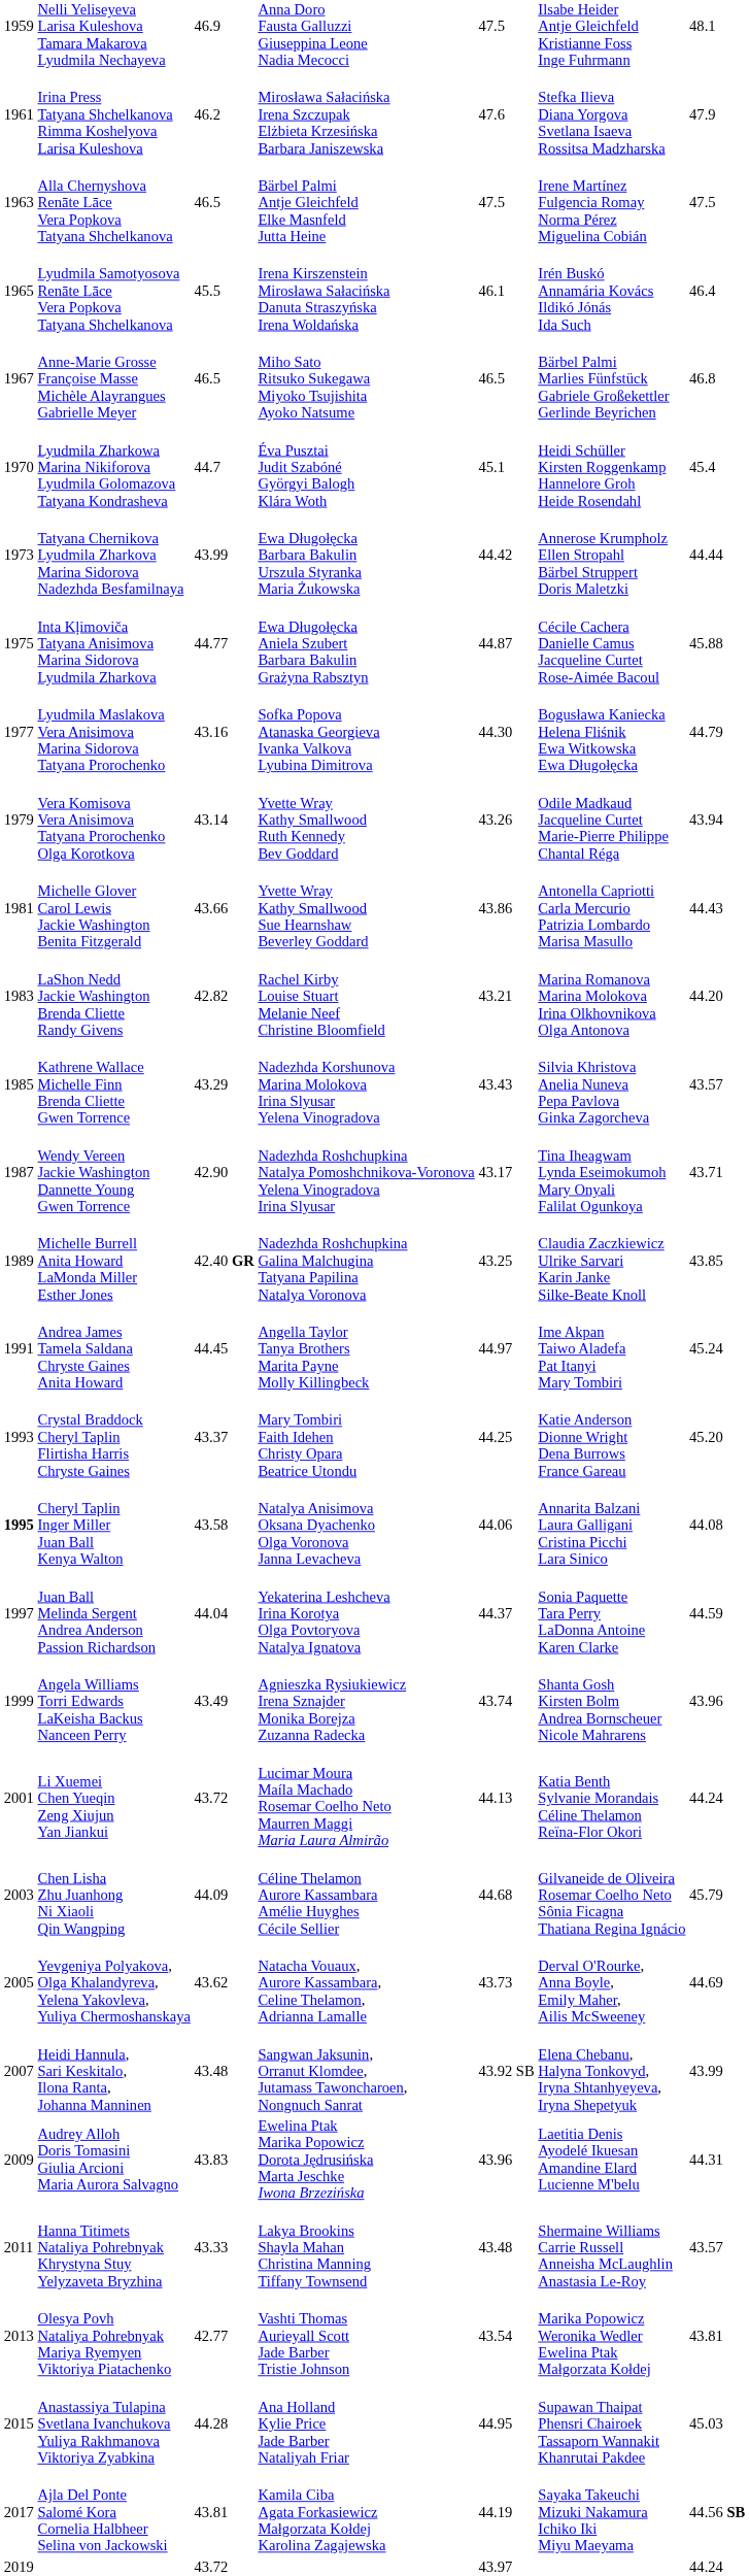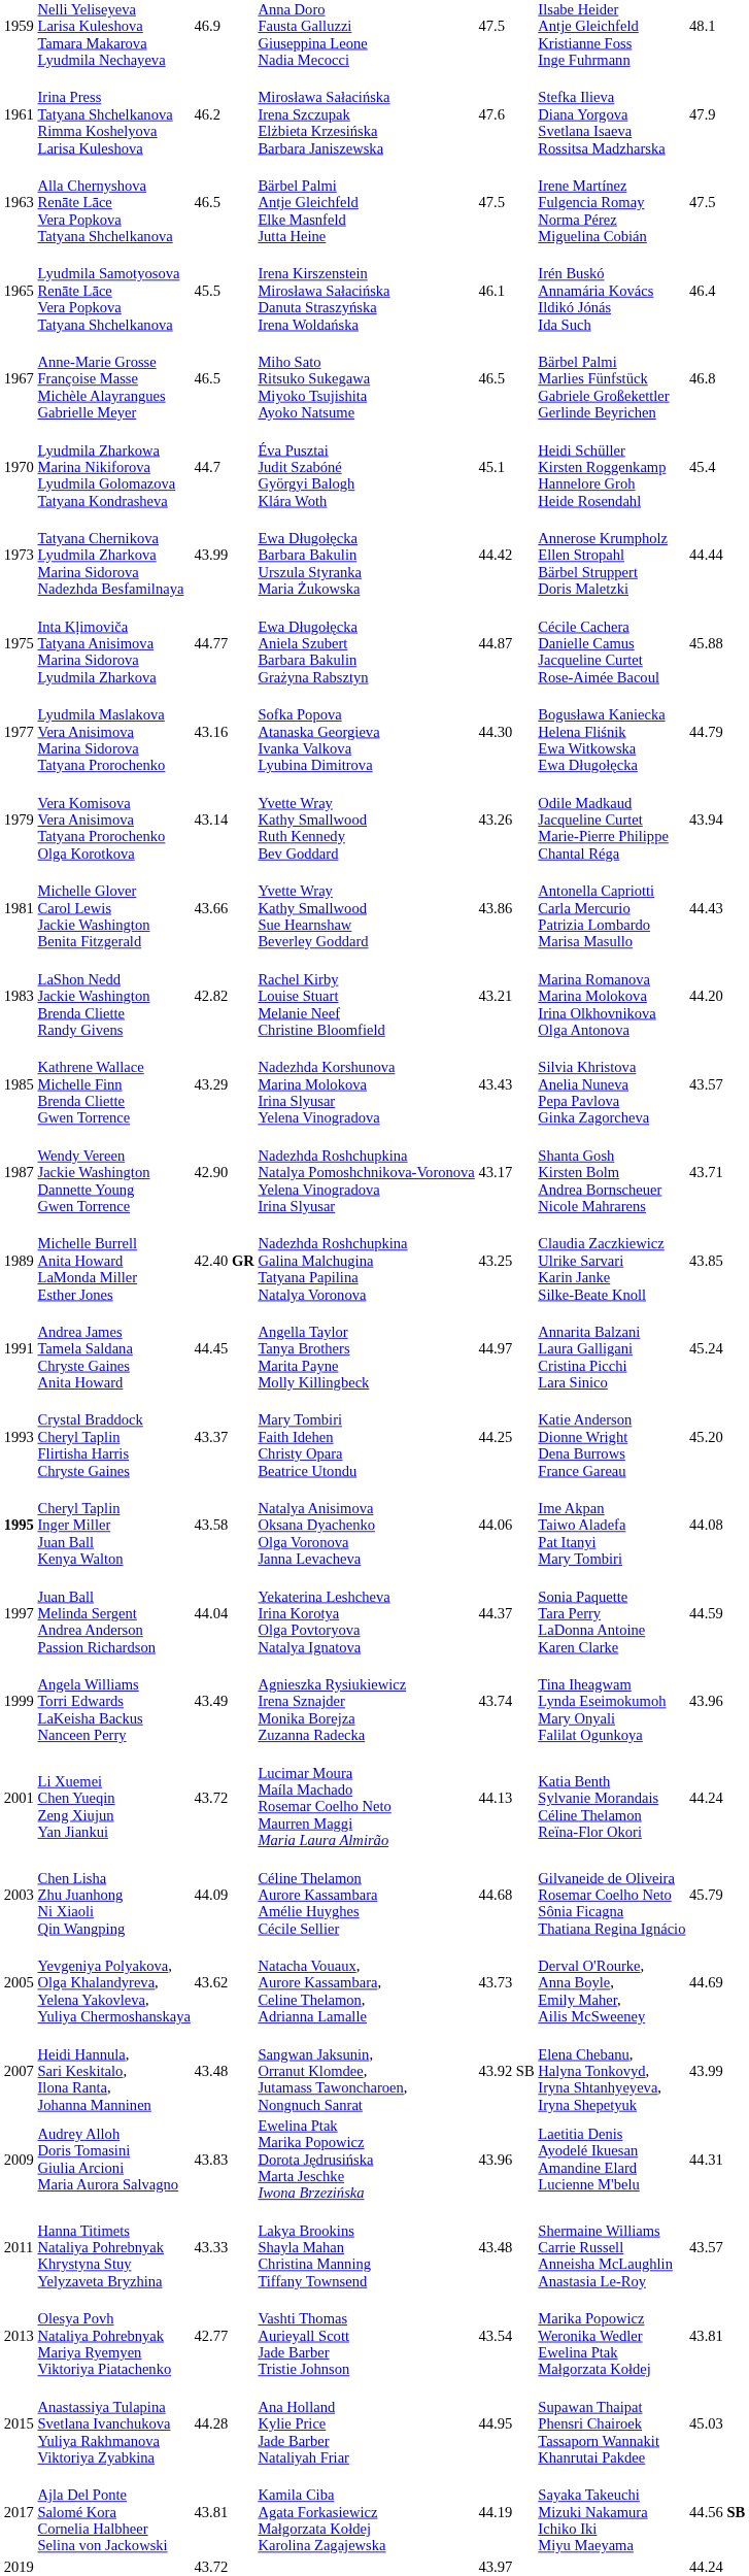 <table>
 <tr>
 <td>1959</td>
 <td><br><a href='#'>Nelli Yeliseyeva</a><br><a href='#'>Larisa Kuleshova</a><br><a href='#'>Tamara Makarova</a><br><a href='#'>Lyudmila Nechayeva</a></td>
 <td>46.9</td>
 <td><br><a href='#'>Anna Doro</a><br><a href='#'>Fausta Galluzzi</a><br><a href='#'>Giuseppina Leone</a><br><a href='#'>Nadia Mecocci</a></td>
 <td>47.5</td>
 <td><br><a href='#'>Ilsabe Heider</a><br><a href='#'>Antje Gleichfeld</a><br><a href='#'>Kristianne Foss</a><br><a href='#'>Inge Fuhrmann</a></td>
 <td>48.1</td>
 </tr>
 <tr>
 <td>1961</td>
 <td><br><a href='#'>Irina Press</a><br><a href='#'>Tatyana Shchelkanova</a><br><a href='#'>Rimma Koshelyova</a><br><a href='#'>Larisa Kuleshova</a></td>
 <td>46.2</td>
 <td><br><a href='#'>Mirosława Sałacińska</a><br><a href='#'>Irena Szczupak</a><br><a href='#'>Elżbieta Krzesińska</a><br><a href='#'>Barbara Janiszewska</a></td>
 <td>47.6</td>
 <td><br><a href='#'>Stefka Ilieva</a><br><a href='#'>Diana Yorgova</a><br><a href='#'>Svetlana Isaeva</a><br><a href='#'>Rossitsa Madzharska</a></td>
 <td>47.9</td>
 </tr>
 <tr>
 <td>1963</td>
 <td><br><a href='#'>Alla Chernyshova</a><br><a href='#'>Renāte Lāce</a><br><a href='#'>Vera Popkova</a><br><a href='#'>Tatyana Shchelkanova</a></td>
 <td>46.5</td>
 <td><br><a href='#'>Bärbel Palmi</a><br><a href='#'>Antje Gleichfeld</a><br><a href='#'>Elke Masnfeld</a><br><a href='#'>Jutta Heine</a></td>
 <td>47.5</td>
 <td><br><a href='#'>Irene Martínez</a><br><a href='#'>Fulgencia Romay</a><br><a href='#'>Norma Pérez</a><br><a href='#'>Miguelina Cobián</a></td>
 <td>47.5</td>
 </tr>
 <tr>
 <td>1965</td>
 <td><br><a href='#'>Lyudmila Samotyosova</a><br><a href='#'>Renāte Lāce</a><br><a href='#'>Vera Popkova</a><br><a href='#'>Tatyana Shchelkanova</a></td>
 <td>45.5</td>
 <td><br><a href='#'>Irena Kirszenstein</a><br><a href='#'>Mirosława Sałacińska</a><br><a href='#'>Danuta Straszyńska</a><br><a href='#'>Irena Woldańska</a></td>
 <td>46.1</td>
 <td><br><a href='#'>Irén Buskó</a><br><a href='#'>Annamária Kovács</a><br><a href='#'>Ildikó Jónás</a><br><a href='#'>Ida Such</a></td>
 <td>46.4</td>
 </tr>
 <tr>
 <td>1967</td>
 <td><br><a href='#'>Anne-Marie Grosse</a><br><a href='#'>Françoise Masse</a><br><a href='#'>Michèle Alayrangues</a><br><a href='#'>Gabrielle Meyer</a></td>
 <td>46.5</td>
 <td><br><a href='#'>Miho Sato</a><br><a href='#'>Ritsuko Sukegawa</a><br><a href='#'>Miyoko Tsujishita</a><br><a href='#'>Ayoko Natsume</a></td>
 <td>46.5</td>
 <td><br><a href='#'>Bärbel Palmi</a><br><a href='#'>Marlies Fünfstück</a><br><a href='#'>Gabriele Großekettler</a><br><a href='#'>Gerlinde Beyrichen</a></td>
 <td>46.8</td>
 </tr>
 <tr>
 <td>1970</td>
 <td><br><a href='#'>Lyudmila Zharkowa</a><br><a href='#'>Marina Nikiforova</a><br><a href='#'>Lyudmila Golomazova</a><br><a href='#'>Tatyana Kondrasheva</a></td>
 <td>44.7</td>
 <td><br><a href='#'>Éva Pusztai</a><br><a href='#'>Judit Szabóné</a><br><a href='#'>Györgyi Balogh</a><br><a href='#'>Klára Woth</a></td>
 <td>45.1</td>
 <td><br><a href='#'>Heidi Schüller</a><br><a href='#'>Kirsten Roggenkamp</a><br><a href='#'>Hannelore Groh</a><br><a href='#'>Heide Rosendahl</a></td>
 <td>45.4</td>
 </tr>
 <tr>
 <td>1973</td>
 <td><br><a href='#'>Tatyana Chernikova</a><br><a href='#'>Lyudmila Zharkova</a><br><a href='#'>Marina Sidorova</a><br><a href='#'>Nadezhda Besfamilnaya</a></td>
 <td>43.99</td>
 <td><br><a href='#'>Ewa Długołęcka</a><br><a href='#'>Barbara Bakulin</a><br><a href='#'>Urszula Styranka</a><br><a href='#'>Maria Żukowska</a></td>
 <td>44.42</td>
 <td><br><a href='#'>Annerose Krumpholz</a><br><a href='#'>Ellen Stropahl</a><br><a href='#'>Bärbel Struppert</a><br><a href='#'>Doris Maletzki</a></td>
 <td>44.44</td>
 </tr>
 <tr>
 <td>1975</td>
 <td><br><a href='#'>Inta Kļimoviča</a><br><a href='#'>Tatyana Anisimova</a><br><a href='#'>Marina Sidorova</a><br><a href='#'>Lyudmila Zharkova</a></td>
 <td>44.77</td>
 <td><br><a href='#'>Ewa Długołęcka</a><br><a href='#'>Aniela Szubert</a><br><a href='#'>Barbara Bakulin</a><br><a href='#'>Grażyna Rabsztyn</a></td>
 <td>44.87</td>
 <td><br><a href='#'>Cécile Cachera</a><br><a href='#'>Danielle Camus</a><br><a href='#'>Jacqueline Curtet</a><br><a href='#'>Rose-Aimée Bacoul</a></td>
 <td>45.88</td>
 </tr>
 <tr>
 <td>1977</td>
 <td><br><a href='#'>Lyudmila Maslakova</a><br><a href='#'>Vera Anisimova</a><br><a href='#'>Marina Sidorova</a><br><a href='#'>Tatyana Prorochenko</a></td>
 <td>43.16</td>
 <td><br><a href='#'>Sofka Popova</a><br><a href='#'>Atanaska Georgieva</a><br><a href='#'>Ivanka Valkova</a><br><a href='#'>Lyubina Dimitrova</a></td>
 <td>44.30</td>
 <td><br><a href='#'>Bogusława Kaniecka</a><br><a href='#'>Helena Fliśnik</a><br><a href='#'>Ewa Witkowska</a><br><a href='#'>Ewa Długołęcka</a></td>
 <td>44.79</td>
 </tr>
 <tr>
 <td>1979</td>
 <td><br><a href='#'>Vera Komisova</a><br><a href='#'>Vera Anisimova</a><br><a href='#'>Tatyana Prorochenko</a><br><a href='#'>Olga Korotkova</a></td>
 <td>43.14</td>
 <td><br><a href='#'>Yvette Wray</a><br><a href='#'>Kathy Smallwood</a><br><a href='#'>Ruth Kennedy</a><br><a href='#'>Bev Goddard</a></td>
 <td>43.26</td>
 <td><br><a href='#'>Odile Madkaud</a><br><a href='#'>Jacqueline Curtet</a><br><a href='#'>Marie-Pierre Philippe</a><br><a href='#'>Chantal Réga</a></td>
 <td>43.94</td>
 </tr>
 <tr>
 <td>1981</td>
 <td><br><a href='#'>Michelle Glover</a><br><a href='#'>Carol Lewis</a><br><a href='#'>Jackie Washington</a><br><a href='#'>Benita Fitzgerald</a></td>
 <td>43.66</td>
 <td><br><a href='#'>Yvette Wray</a><br><a href='#'>Kathy Smallwood</a><br><a href='#'>Sue Hearnshaw</a><br><a href='#'>Beverley Goddard</a></td>
 <td>43.86</td>
 <td><br><a href='#'>Antonella Capriotti</a><br><a href='#'>Carla Mercurio</a><br><a href='#'>Patrizia Lombardo</a><br><a href='#'>Marisa Masullo</a></td>
 <td>44.43</td>
 </tr>
 <tr>
 <td>1983</td>
 <td><br><a href='#'>LaShon Nedd</a><br><a href='#'>Jackie Washington</a><br><a href='#'>Brenda Cliette</a><br><a href='#'>Randy Givens</a></td>
 <td>42.82</td>
 <td><br><a href='#'>Rachel Kirby</a><br><a href='#'>Louise Stuart</a><br><a href='#'>Melanie Neef</a><br><a href='#'>Christine Bloomfield</a></td>
 <td>43.21</td>
 <td><br><a href='#'>Marina Romanova</a><br><a href='#'>Marina Molokova</a><br><a href='#'>Irina Olkhovnikova</a><br><a href='#'>Olga Antonova</a></td>
 <td>44.20</td>
 </tr>
 <tr>
 <td>1985</td>
 <td><br><a href='#'>Kathrene Wallace</a><br><a href='#'>Michelle Finn</a><br><a href='#'>Brenda Cliette</a><br><a href='#'>Gwen Torrence</a></td>
 <td>43.29</td>
 <td><br><a href='#'>Nadezhda Korshunova</a><br><a href='#'>Marina Molokova</a><br><a href='#'>Irina Slyusar</a><br><a href='#'>Yelena Vinogradova</a></td>
 <td>43.43</td>
 <td><br><a href='#'>Silvia Khristova</a><br><a href='#'>Anelia Nuneva</a><br><a href='#'>Pepa Pavlova</a><br><a href='#'>Ginka Zagorcheva</a></td>
 <td>43.57</td>
 </tr>
 <tr>
 <td>1987</td>
 <td><br><a href='#'>Wendy Vereen</a><br><a href='#'>Jackie Washington</a><br><a href='#'>Dannette Young</a><br><a href='#'>Gwen Torrence</a></td>
 <td>42.90</td>
 <td><br><a href='#'>Nadezhda Roshchupkina</a><br><a href='#'>Natalya Pomoshchnikova-Voronova</a><br><a href='#'>Yelena Vinogradova</a><br><a href='#'>Irina Slyusar</a></td>
 <td>43.17</td>
-<td><br><a href='#'>Tina Iheagwam</a><br><a href='#'>Lynda Eseimokumoh</a><br><a href='#'>Mary Onyali</a><br><a href='#'>Falilat Ogunkoya</a></td>
+<td><br><a href='#'>Shanta Gosh</a><br><a href='#'>Kirsten Bolm</a><br><a href='#'>Andrea Bornscheuer</a><br><a href='#'>Nicole Mahrarens</a></td>
 <td>43.71</td>
 </tr>
 <tr>
 <td>1989</td>
 <td><br><a href='#'>Michelle Burrell</a><br><a href='#'>Anita Howard</a><br><a href='#'>LaMonda Miller</a><br><a href='#'>Esther Jones</a></td>
 <td>42.40 <strong>GR</strong></td>
 <td><br><a href='#'>Nadezhda Roshchupkina</a><br><a href='#'>Galina Malchugina</a><br><a href='#'>Tatyana Papilina</a><br><a href='#'>Natalya Voronova</a></td>
 <td>43.25</td>
 <td><br><a href='#'>Claudia Zaczkiewicz</a><br><a href='#'>Ulrike Sarvari</a><br><a href='#'>Karin Janke</a><br><a href='#'>Silke-Beate Knoll</a></td>
 <td>43.85</td>
 </tr>
 <tr>
 <td>1991</td>
 <td><br><a href='#'>Andrea James</a><br><a href='#'>Tamela Saldana</a><br><a href='#'>Chryste Gaines</a><br><a href='#'>Anita Howard</a></td>
 <td>44.45</td>
 <td><br><a href='#'>Angella Taylor</a><br><a href='#'>Tanya Brothers</a><br><a href='#'>Marita Payne</a><br><a href='#'>Molly Killingbeck</a></td>
 <td>44.97</td>
-<td><br><a href='#'>Ime Akpan</a><br><a href='#'>Taiwo Aladefa</a><br><a href='#'>Pat Itanyi</a><br><a href='#'>Mary Tombiri</a></td>
+<td><br><a href='#'>Annarita Balzani</a><br><a href='#'>Laura Galligani</a><br><a href='#'>Cristina Picchi</a><br><a href='#'>Lara Sinico</a></td>
 <td>45.24</td>
 </tr>
 <tr>
 <td>1993</td>
 <td><br><a href='#'>Crystal Braddock</a><br><a href='#'>Cheryl Taplin</a><br><a href='#'>Flirtisha Harris</a><br><a href='#'>Chryste Gaines</a></td>
 <td>43.37</td>
 <td><br><a href='#'>Mary Tombiri</a><br><a href='#'>Faith Idehen</a><br><a href='#'>Christy Opara</a><br><a href='#'>Beatrice Utondu</a></td>
 <td>44.25</td>
 <td><br><a href='#'>Katie Anderson</a><br><a href='#'>Dionne Wright</a><br><a href='#'>Dena Burrows</a><br><a href='#'>France Gareau</a></td>
 <td>45.20</td>
 </tr>
 <tr>
 <td><strong>1995</strong></td>
 <td><br><a href='#'>Cheryl Taplin</a><br><a href='#'>Inger Miller</a><br><a href='#'>Juan Ball</a><br><a href='#'>Kenya Walton</a></td>
 <td>43.58</td>
 <td><br><a href='#'>Natalya Anisimova</a><br><a href='#'>Oksana Dyachenko</a><br><a href='#'>Olga Voronova</a><br><a href='#'>Janna Levacheva</a></td>
 <td>44.06</td>
-<td><br><a href='#'>Annarita Balzani</a><br><a href='#'>Laura Galligani</a><br><a href='#'>Cristina Picchi</a><br><a href='#'>Lara Sinico</a></td>
+<td><br><a href='#'>Ime Akpan</a><br><a href='#'>Taiwo Aladefa</a><br><a href='#'>Pat Itanyi</a><br><a href='#'>Mary Tombiri</a></td>
 <td>44.08</td>
 </tr>
 <tr>
 <td>1997</td>
 <td><br><a href='#'>Juan Ball</a><br><a href='#'>Melinda Sergent</a><br><a href='#'>Andrea Anderson</a><br><a href='#'>Passion Richardson</a></td>
 <td>44.04</td>
 <td><br><a href='#'>Yekaterina Leshcheva</a><br><a href='#'>Irina Korotya</a><br><a href='#'>Olga Povtoryova</a><br><a href='#'>Natalya Ignatova</a></td>
 <td>44.37</td>
 <td><br><a href='#'>Sonia Paquette</a><br><a href='#'>Tara Perry</a><br><a href='#'>LaDonna Antoine</a><br><a href='#'>Karen Clarke</a></td>
 <td>44.59</td>
 </tr>
 <tr>
 <td>1999</td>
 <td><br><a href='#'>Angela Williams</a><br><a href='#'>Torri Edwards</a><br><a href='#'>LaKeisha Backus</a><br><a href='#'>Nanceen Perry</a></td>
 <td>43.49</td>
 <td><br><a href='#'>Agnieszka Rysiukiewicz</a><br><a href='#'>Irena Sznajder</a><br><a href='#'>Monika Borejza</a><br><a href='#'>Zuzanna Radecka</a></td>
 <td>43.74</td>
-<td><br><a href='#'>Shanta Gosh</a><br><a href='#'>Kirsten Bolm</a><br><a href='#'>Andrea Bornscheuer</a><br><a href='#'>Nicole Mahrarens</a></td>
+<td><br><a href='#'>Tina Iheagwam</a><br><a href='#'>Lynda Eseimokumoh</a><br><a href='#'>Mary Onyali</a><br><a href='#'>Falilat Ogunkoya</a></td>
 <td>43.96</td>
 </tr>
 <tr>
 <td>2001</td>
 <td><br><a href='#'>Li Xuemei</a><br><a href='#'>Chen Yueqin</a><br><a href='#'>Zeng Xiujun</a><br><a href='#'>Yan Jiankui</a></td>
 <td>43.72</td>
 <td><br><a href='#'>Lucimar Moura</a><br><a href='#'>Maíla Machado</a><br><a href='#'>Rosemar Coelho Neto</a><br><a href='#'>Maurren Maggi</a><br><em><a href='#'>Maria Laura Almirão</a></em></td>
 <td>44.13</td>
 <td><br><a href='#'>Katia Benth</a><br><a href='#'>Sylvanie Morandais</a><br><a href='#'>Céline Thelamon</a><br><a href='#'>Reïna-Flor Okori</a></td>
 <td>44.24</td>
 </tr>
 <tr>
 <td>2003</td>
 <td><br><a href='#'>Chen Lisha</a><br><a href='#'>Zhu Juanhong</a><br><a href='#'>Ni Xiaoli</a><br><a href='#'>Qin Wangping</a></td>
 <td>44.09</td>
 <td><br><a href='#'>Céline Thelamon</a><br><a href='#'>Aurore Kassambara</a><br><a href='#'>Amélie Huyghes</a><br><a href='#'>Cécile Sellier</a></td>
 <td>44.68</td>
 <td><br><a href='#'>Gilvaneide de Oliveira</a><br><a href='#'>Rosemar Coelho Neto</a><br><a href='#'>Sônia Ficagna</a><br><a href='#'>Thatiana Regina Ignácio</a></td>
 <td>45.79</td>
 </tr>
 <tr>
 <td>2005</td>
 <td><br><a href='#'>Yevgeniya Polyakova</a>,<br><a href='#'>Olga Khalandyreva</a>,<br><a href='#'>Yelena Yakovleva</a>,<br><a href='#'>Yuliya Chermoshanskaya</a></td>
 <td>43.62</td>
 <td><br><a href='#'>Natacha Vouaux</a>,<br><a href='#'>Aurore Kassambara</a>,<br><a href='#'>Celine Thelamon</a>,<br><a href='#'>Adrianna Lamalle</a></td>
 <td>43.73</td>
 <td><br><a href='#'>Derval O'Rourke</a>,<br><a href='#'>Anna Boyle</a>,<br><a href='#'>Emily Maher</a>,<br><a href='#'>Ailis McSweeney</a></td>
 <td>44.69</td>
 </tr>
 <tr>
 <td>2007</td>
 <td><br><a href='#'>Heidi Hannula</a>,<br><a href='#'>Sari Keskitalo</a>,<br><a href='#'>Ilona Ranta</a>,<br><a href='#'>Johanna Manninen</a></td>
 <td>43.48</td>
 <td><br><a href='#'>Sangwan Jaksunin</a>,<br><a href='#'>Orranut Klomdee</a>,<br><a href='#'>Jutamass Tawoncharoen</a>,<br><a href='#'>Nongnuch Sanrat</a></td>
 <td>43.92 SB</td>
 <td><br><a href='#'>Elena Chebanu</a>,<br><a href='#'>Halyna Tonkovyd</a>,<br><a href='#'>Iryna Shtanhyeyeva</a>,<br><a href='#'>Iryna Shepetyuk</a></td>
 <td>43.99</td>
 </tr>
 <tr>
 <td>2009</td>
 <td><a href='#'>Audrey Alloh</a><br><a href='#'>Doris Tomasini</a><br><a href='#'>Giulia Arcioni</a><br><a href='#'>Maria Aurora Salvagno</a> <br> </td>
 <td>43.83</td>
 <td><a href='#'>Ewelina Ptak</a><br><a href='#'>Marika Popowicz</a><br><a href='#'>Dorota Jędrusińska</a><br><a href='#'>Marta Jeschke</a><br><em><a href='#'>Iwona Brzezińska</a></em><br> </td>
 <td>43.96</td>
 <td><a href='#'>Laetitia Denis</a><br><a href='#'>Ayodelé Ikuesan</a><br><a href='#'>Amandine Elard</a><br><a href='#'>Lucienne M'belu</a> <br> </td>
 <td>44.31</td>
 </tr>
 <tr>
 <td>2011</td>
 <td><br><a href='#'>Hanna Titimets</a> <br><a href='#'>Nataliya Pohrebnyak</a><br><a href='#'>Khrystyna Stuy</a><br><a href='#'>Yelyzaveta Bryzhina</a></td>
 <td>43.33</td>
 <td><br><a href='#'>Lakya Brookins</a> <br><a href='#'>Shayla Mahan</a><br><a href='#'>Christina Manning</a><br><a href='#'>Tiffany Townsend</a></td>
 <td>43.48</td>
 <td><br><a href='#'>Shermaine Williams</a> <br><a href='#'>Carrie Russell</a><br><a href='#'>Anneisha McLaughlin</a><br><a href='#'>Anastasia Le-Roy</a></td>
 <td>43.57</td>
 </tr>
 <tr>
 <td>2013</td>
 <td><br><a href='#'>Olesya Povh</a><br><a href='#'>Nataliya Pohrebnyak</a><br><a href='#'>Mariya Ryemyen</a><br><a href='#'>Viktoriya Piatachenko</a></td>
 <td>42.77</td>
 <td><br><a href='#'>Vashti Thomas</a><br><a href='#'>Aurieyall Scott</a><br><a href='#'>Jade Barber</a><br><a href='#'>Tristie Johnson</a></td>
 <td>43.54</td>
 <td><br><a href='#'>Marika Popowicz</a><br><a href='#'>Weronika Wedler</a><br><a href='#'>Ewelina Ptak</a><br><a href='#'>Małgorzata Kołdej</a></td>
 <td>43.81</td>
 </tr>
 <tr>
 <td>2015</td>
 <td><br><a href='#'>Anastassiya Tulapina</a><br><a href='#'>Svetlana Ivanchukova</a><br><a href='#'>Yuliya Rakhmanova</a><br><a href='#'>Viktoriya Zyabkina</a></td>
 <td>44.28</td>
 <td><br><a href='#'>Ana Holland</a><br><a href='#'>Kylie Price</a><br><a href='#'>Jade Barber</a><br><a href='#'>Nataliyah Friar</a></td>
 <td>44.95</td>
 <td><br><a href='#'>Supawan Thaipat</a><br><a href='#'>Phensri Chairoek</a><br><a href='#'>Tassaporn Wannakit</a><br><a href='#'>Khanrutai Pakdee</a></td>
 <td>45.03</td>
 </tr>
 <tr>
 <td>2017</td>
 <td><br><a href='#'>Ajla Del Ponte</a><br><a href='#'>Salomé Kora</a><br><a href='#'>Cornelia Halbheer</a><br><a href='#'>Selina von Jackowski</a></td>
 <td>43.81</td>
 <td><br><a href='#'>Kamila Ciba</a><br><a href='#'>Agata Forkasiewicz</a><br><a href='#'>Małgorzata Kołdej</a><br><a href='#'>Karolina Zagajewska</a></td>
 <td>44.19</td>
 <td><br><a href='#'>Sayaka Takeuchi</a><br><a href='#'>Mizuki Nakamura</a><br><a href='#'>Ichiko Iki</a><br><a href='#'>Miyu Maeyama</a></td>
 <td>44.56 <strong>SB</strong></td>
 </tr>
 <tr>
 <td>2019</td>
 <td></td>
 <td>43.72</td>
 <td></td>
 <td>43.97</td>
 <td></td>
 <td>44.24 </td>
 </tr>
 </table>
